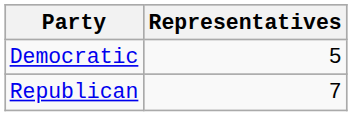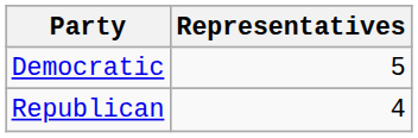 <table class="wikitable" style="float:right;margin:0 0 0.5em 1em;">
 <tr>
 <th colspan="2">Party</th>
 <th>Representatives</th>
 </tr>
 <tr>
 <td colspan="2"><a href='#'>Democratic</a></td>
 <td align="right">5</td>
 </tr>
 <tr>
 <td colspan="2"><a href='#'>Republican</a></td>
-<td align="right">7</td>
+<td align="right">4</td>
 </tr>
 </table>
